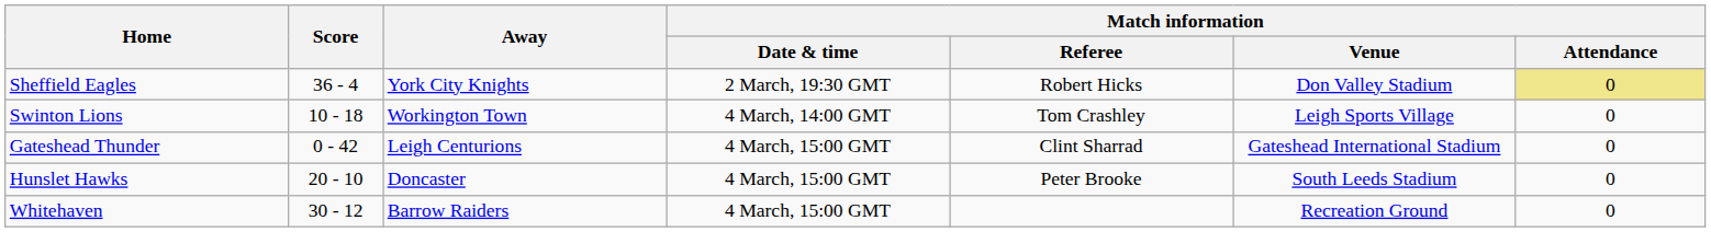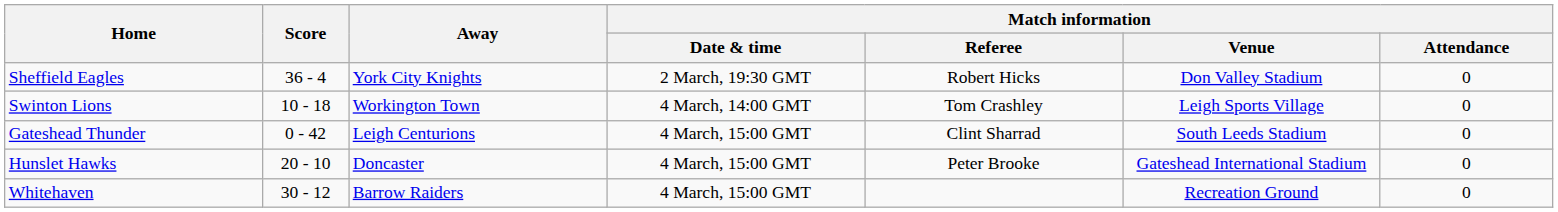 <table class="wikitable" style="text-align: center; font-size:85%;"  cellpadding=3 cellspacing=0 width=95%>
 <tr>
 <th rowspan=2 width=15%>Home</th>
 <th rowspan=2 width=5%>Score</th>
 <th rowspan=2 width=15%>Away</th>
 <th colspan=4>Match information</th>
 </tr>
 <tr>
 <th width=15%>Date & time</th>
 <th width=15%>Referee</th>
 <th width=15%>Venue</th>
 <th width=10%>Attendance</th>
 </tr>
 <tr>
 <td align=left> <a href='#'>Sheffield Eagles</a></td>
 <td>36 - 4</td>
 <td align=left> <a href='#'>York City Knights</a></td>
 <td>2 March, 19:30 GMT</td>
 <td>Robert Hicks</td>
 <td><a href='#'>Don Valley Stadium</a></td>
-<td style="background: khaki;">0</td>
+<td>0</td>
 </tr>
 <tr>
 <td align=left> <a href='#'>Swinton Lions</a></td>
 <td>10 - 18</td>
 <td align=left> <a href='#'>Workington Town</a></td>
 <td>4 March, 14:00 GMT</td>
 <td>Tom Crashley</td>
 <td><a href='#'>Leigh Sports Village</a></td>
 <td>0</td>
 </tr>
 <tr>
 <td align=left> <a href='#'>Gateshead Thunder</a></td>
 <td>0 - 42</td>
 <td align=left> <a href='#'>Leigh Centurions</a></td>
 <td>4 March, 15:00 GMT</td>
 <td>Clint Sharrad</td>
-<td><a href='#'>Gateshead International Stadium</a></td>
+<td><a href='#'>South Leeds Stadium</a></td>
 <td>0</td>
 </tr>
 <tr>
 <td align=left> <a href='#'>Hunslet Hawks</a></td>
 <td>20 - 10</td>
 <td align=left> <a href='#'>Doncaster</a></td>
 <td>4 March, 15:00 GMT</td>
 <td>Peter Brooke</td>
-<td><a href='#'>South Leeds Stadium</a></td>
+<td><a href='#'>Gateshead International Stadium</a></td>
 <td>0</td>
 </tr>
 <tr>
 <td align=left> <a href='#'>Whitehaven</a></td>
 <td>30 - 12</td>
 <td align=left> <a href='#'>Barrow Raiders</a></td>
 <td>4 March, 15:00 GMT</td>
 <td></td>
 <td><a href='#'>Recreation Ground</a></td>
 <td>0</td>
 </tr>
 </table>
